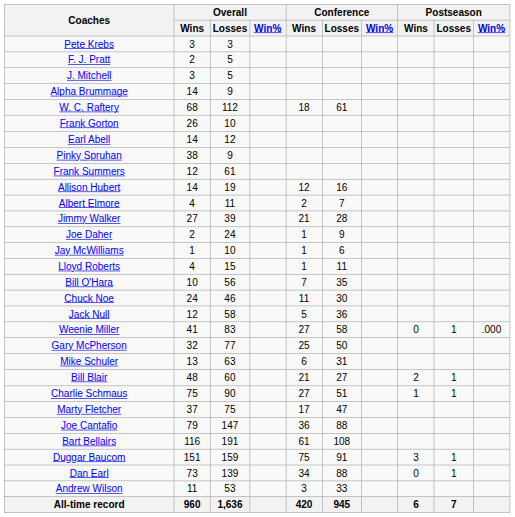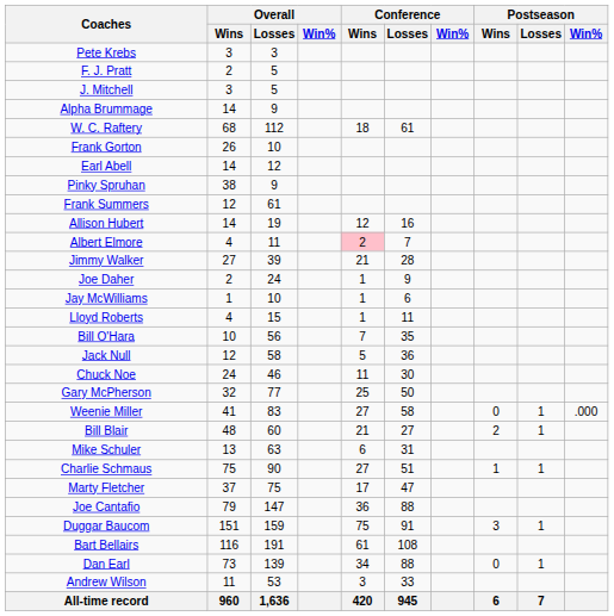 <table class="wikitable sortable" style="text-align:center; font-size:95%">
 <tr>
 <th rowspan="2" style="width:250px;">Coaches</th>
 <th colspan="3">Overall</th>
 <th colspan="3">Conference</th>
 <th colspan="3">Postseason</th>
 </tr>
 <tr>
 <th width="48">Wins</th>
 <th width="48">Losses</th>
 <th width="48"><a href='#'>Win%</a></th>
 <th width="48">Wins</th>
 <th width="48">Losses</th>
 <th width="48"><a href='#'>Win%</a></th>
 <th width="48">Wins</th>
 <th width="48">Losses</th>
 <th width="48"><a href='#'>Win%</a></th>
 </tr>
 <tr>
 <td><a href='#'>Pete Krebs</a></td>
 <td>3</td>
 <td>3</td>
 <td></td>
 <td></td>
 <td></td>
 <td></td>
 <td></td>
 <td></td>
 <td></td>
 </tr>
 <tr>
 <td><a href='#'>F. J. Pratt</a></td>
 <td>2</td>
 <td>5</td>
 <td></td>
 <td></td>
 <td></td>
 <td></td>
 <td></td>
 <td></td>
 <td></td>
 </tr>
 <tr>
 <td><a href='#'>J. Mitchell</a></td>
 <td>3</td>
 <td>5</td>
 <td></td>
 <td></td>
 <td></td>
 <td></td>
 <td></td>
 <td></td>
 <td></td>
 </tr>
 <tr>
 <td><a href='#'>Alpha Brummage</a></td>
 <td>14</td>
 <td>9</td>
 <td></td>
 <td></td>
 <td></td>
 <td></td>
 <td></td>
 <td></td>
 <td></td>
 </tr>
 <tr>
 <td><a href='#'>W. C. Raftery</a></td>
 <td>68</td>
 <td>112</td>
 <td></td>
 <td>18</td>
 <td>61</td>
 <td></td>
 <td></td>
 <td></td>
 <td></td>
 </tr>
 <tr>
 <td><a href='#'>Frank Gorton</a></td>
 <td>26</td>
 <td>10</td>
 <td></td>
 <td></td>
 <td></td>
 <td></td>
 <td></td>
 <td></td>
 <td></td>
 </tr>
 <tr>
 <td><a href='#'>Earl Abell</a></td>
 <td>14</td>
 <td>12</td>
 <td></td>
 <td></td>
 <td></td>
 <td></td>
 <td></td>
 <td></td>
 <td></td>
 </tr>
 <tr>
 <td><a href='#'>Pinky Spruhan</a></td>
 <td>38</td>
 <td>9</td>
 <td></td>
 <td></td>
 <td></td>
 <td></td>
 <td></td>
 <td></td>
 <td></td>
 </tr>
 <tr>
 <td><a href='#'>Frank Summers</a></td>
 <td>12</td>
 <td>61</td>
 <td></td>
 <td></td>
 <td></td>
 <td></td>
 <td></td>
 <td></td>
 <td></td>
 </tr>
 <tr>
 <td><a href='#'>Allison Hubert</a></td>
 <td>14</td>
 <td>19</td>
 <td></td>
 <td>12</td>
 <td>16</td>
 <td></td>
 <td></td>
 <td></td>
 <td></td>
 </tr>
 <tr>
 <td><a href='#'>Albert Elmore</a></td>
 <td>4</td>
 <td>11</td>
 <td></td>
-<td>2</td>
+<td style="background: pink;">2</td>
 <td>7</td>
 <td></td>
 <td></td>
 <td></td>
 <td></td>
 </tr>
 <tr>
 <td><a href='#'>Jimmy Walker</a></td>
 <td>27</td>
 <td>39</td>
 <td></td>
 <td>21</td>
 <td>28</td>
 <td></td>
 <td></td>
 <td></td>
 <td></td>
 </tr>
 <tr>
 <td><a href='#'>Joe Daher</a></td>
 <td>2</td>
 <td>24</td>
 <td></td>
 <td>1</td>
 <td>9</td>
 <td></td>
 <td></td>
 <td></td>
 <td></td>
 </tr>
 <tr>
 <td><a href='#'>Jay McWilliams</a></td>
 <td>1</td>
 <td>10</td>
 <td></td>
 <td>1</td>
 <td>6</td>
 <td></td>
 <td></td>
 <td></td>
 <td></td>
 </tr>
 <tr>
 <td><a href='#'>Lloyd Roberts</a></td>
 <td>4</td>
 <td>15</td>
 <td></td>
 <td>1</td>
 <td>11</td>
 <td></td>
 <td></td>
 <td></td>
 <td></td>
 </tr>
 <tr>
 <td><a href='#'>Bill O'Hara</a></td>
 <td>10</td>
 <td>56</td>
 <td></td>
 <td>7</td>
 <td>35</td>
 <td></td>
 <td></td>
 <td></td>
 <td></td>
 </tr>
 <tr>
+<td><a href='#'>Jack Null</a></td>
+<td>12</td>
+<td>58</td>
+<td></td>
+<td>5</td>
+<td>36</td>
+<td></td>
+<td></td>
+<td></td>
+<td></td>
+</tr>
+<tr>
 <td><a href='#'>Chuck Noe</a></td>
 <td>24</td>
 <td>46</td>
 <td></td>
 <td>11</td>
 <td>30</td>
 <td></td>
 <td></td>
 <td></td>
 <td></td>
 </tr>
 <tr>
-<td><a href='#'>Jack Null</a></td>
-<td>12</td>
-<td>58</td>
+<td><a href='#'>Gary McPherson</a></td>
+<td>32</td>
+<td>77</td>
 <td></td>
-<td>5</td>
-<td>36</td>
+<td>25</td>
+<td>50</td>
 <td></td>
 <td></td>
 <td></td>
 <td></td>
 </tr>
 <tr>
 <td><a href='#'>Weenie Miller</a></td>
 <td>41</td>
 <td>83</td>
 <td></td>
 <td>27</td>
 <td>58</td>
 <td></td>
 <td>0</td>
 <td>1</td>
 <td>.000</td>
 </tr>
 <tr>
-<td><a href='#'>Gary McPherson</a></td>
-<td>32</td>
-<td>77</td>
+<td><a href='#'>Bill Blair</a></td>
+<td>48</td>
+<td>60</td>
 <td></td>
-<td>25</td>
-<td>50</td>
+<td>21</td>
+<td>27</td>
 <td></td>
-<td></td>
-<td></td>
+<td>2</td>
+<td>1</td>
 <td></td>
 </tr>
 <tr>
 <td><a href='#'>Mike Schuler</a></td>
 <td>13</td>
 <td>63</td>
 <td></td>
 <td>6</td>
 <td>31</td>
 <td></td>
 <td></td>
 <td></td>
-<td></td>
-</tr>
-<tr>
-<td><a href='#'>Bill Blair</a></td>
-<td>48</td>
-<td>60</td>
-<td></td>
-<td>21</td>
-<td>27</td>
-<td></td>
-<td>2</td>
-<td>1</td>
 <td></td>
 </tr>
 <tr>
 <td><a href='#'>Charlie Schmaus</a></td>
 <td>75</td>
 <td>90</td>
 <td></td>
 <td>27</td>
 <td>51</td>
 <td></td>
 <td>1</td>
 <td>1</td>
 <td></td>
 </tr>
 <tr>
 <td><a href='#'>Marty Fletcher</a></td>
 <td>37</td>
 <td>75</td>
 <td></td>
 <td>17</td>
 <td>47</td>
 <td></td>
 <td></td>
 <td></td>
 <td></td>
 </tr>
 <tr>
 <td><a href='#'>Joe Cantafio</a></td>
 <td>79</td>
 <td>147</td>
 <td></td>
 <td>36</td>
 <td>88</td>
 <td></td>
 <td></td>
 <td></td>
 <td></td>
 </tr>
 <tr>
+<td><a href='#'>Duggar Baucom</a></td>
+<td>151</td>
+<td>159</td>
+<td></td>
+<td>75</td>
+<td>91</td>
+<td></td>
+<td>3</td>
+<td>1</td>
+<td></td>
+</tr>
+<tr>
 <td><a href='#'>Bart Bellairs</a></td>
 <td>116</td>
 <td>191</td>
 <td></td>
 <td>61</td>
 <td>108</td>
 <td></td>
 <td></td>
 <td></td>
-<td></td>
-</tr>
-<tr>
-<td><a href='#'>Duggar Baucom</a></td>
-<td>151</td>
-<td>159</td>
-<td></td>
-<td>75</td>
-<td>91</td>
-<td></td>
-<td>3</td>
-<td>1</td>
 <td></td>
 </tr>
 <tr>
 <td><a href='#'>Dan Earl</a></td>
 <td>73</td>
 <td>139</td>
 <td></td>
 <td>34</td>
 <td>88</td>
 <td></td>
 <td>0</td>
 <td>1</td>
 <td></td>
 </tr>
 <tr>
 <td><a href='#'>Andrew Wilson</a></td>
 <td>11</td>
 <td>53</td>
 <td></td>
 <td>3</td>
 <td>33</td>
 <td></td>
 <td></td>
 <td></td>
 <td></td>
 </tr>
 <tr>
 <th>All-time record</th>
 <th>960</th>
 <th>1,636</th>
 <th></th>
 <th>420</th>
 <th>945</th>
 <th></th>
 <th>6</th>
 <th>7</th>
 <th></th>
 </tr>
 </table>
